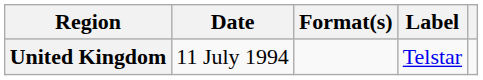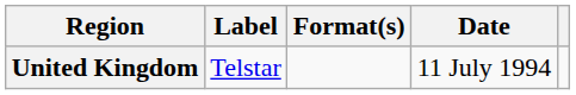 <table class="wikitable plainrowheaders">
 <tr>
 <th>Region</th>
+<th>Label</th>
+<th>Format(s)</th>
 <th>Date</th>
-<th>Format(s)</th>
-<th>Label</th>
 <th></th>
 </tr>
 <tr>
 <th scope="row">United Kingdom</th>
+<td><a href='#'>Telstar</a></td>
+<td></td>
 <td>11 July 1994</td>
-<td></td>
-<td><a href='#'>Telstar</a></td>
 <td></td>
 </tr>
 </table>
